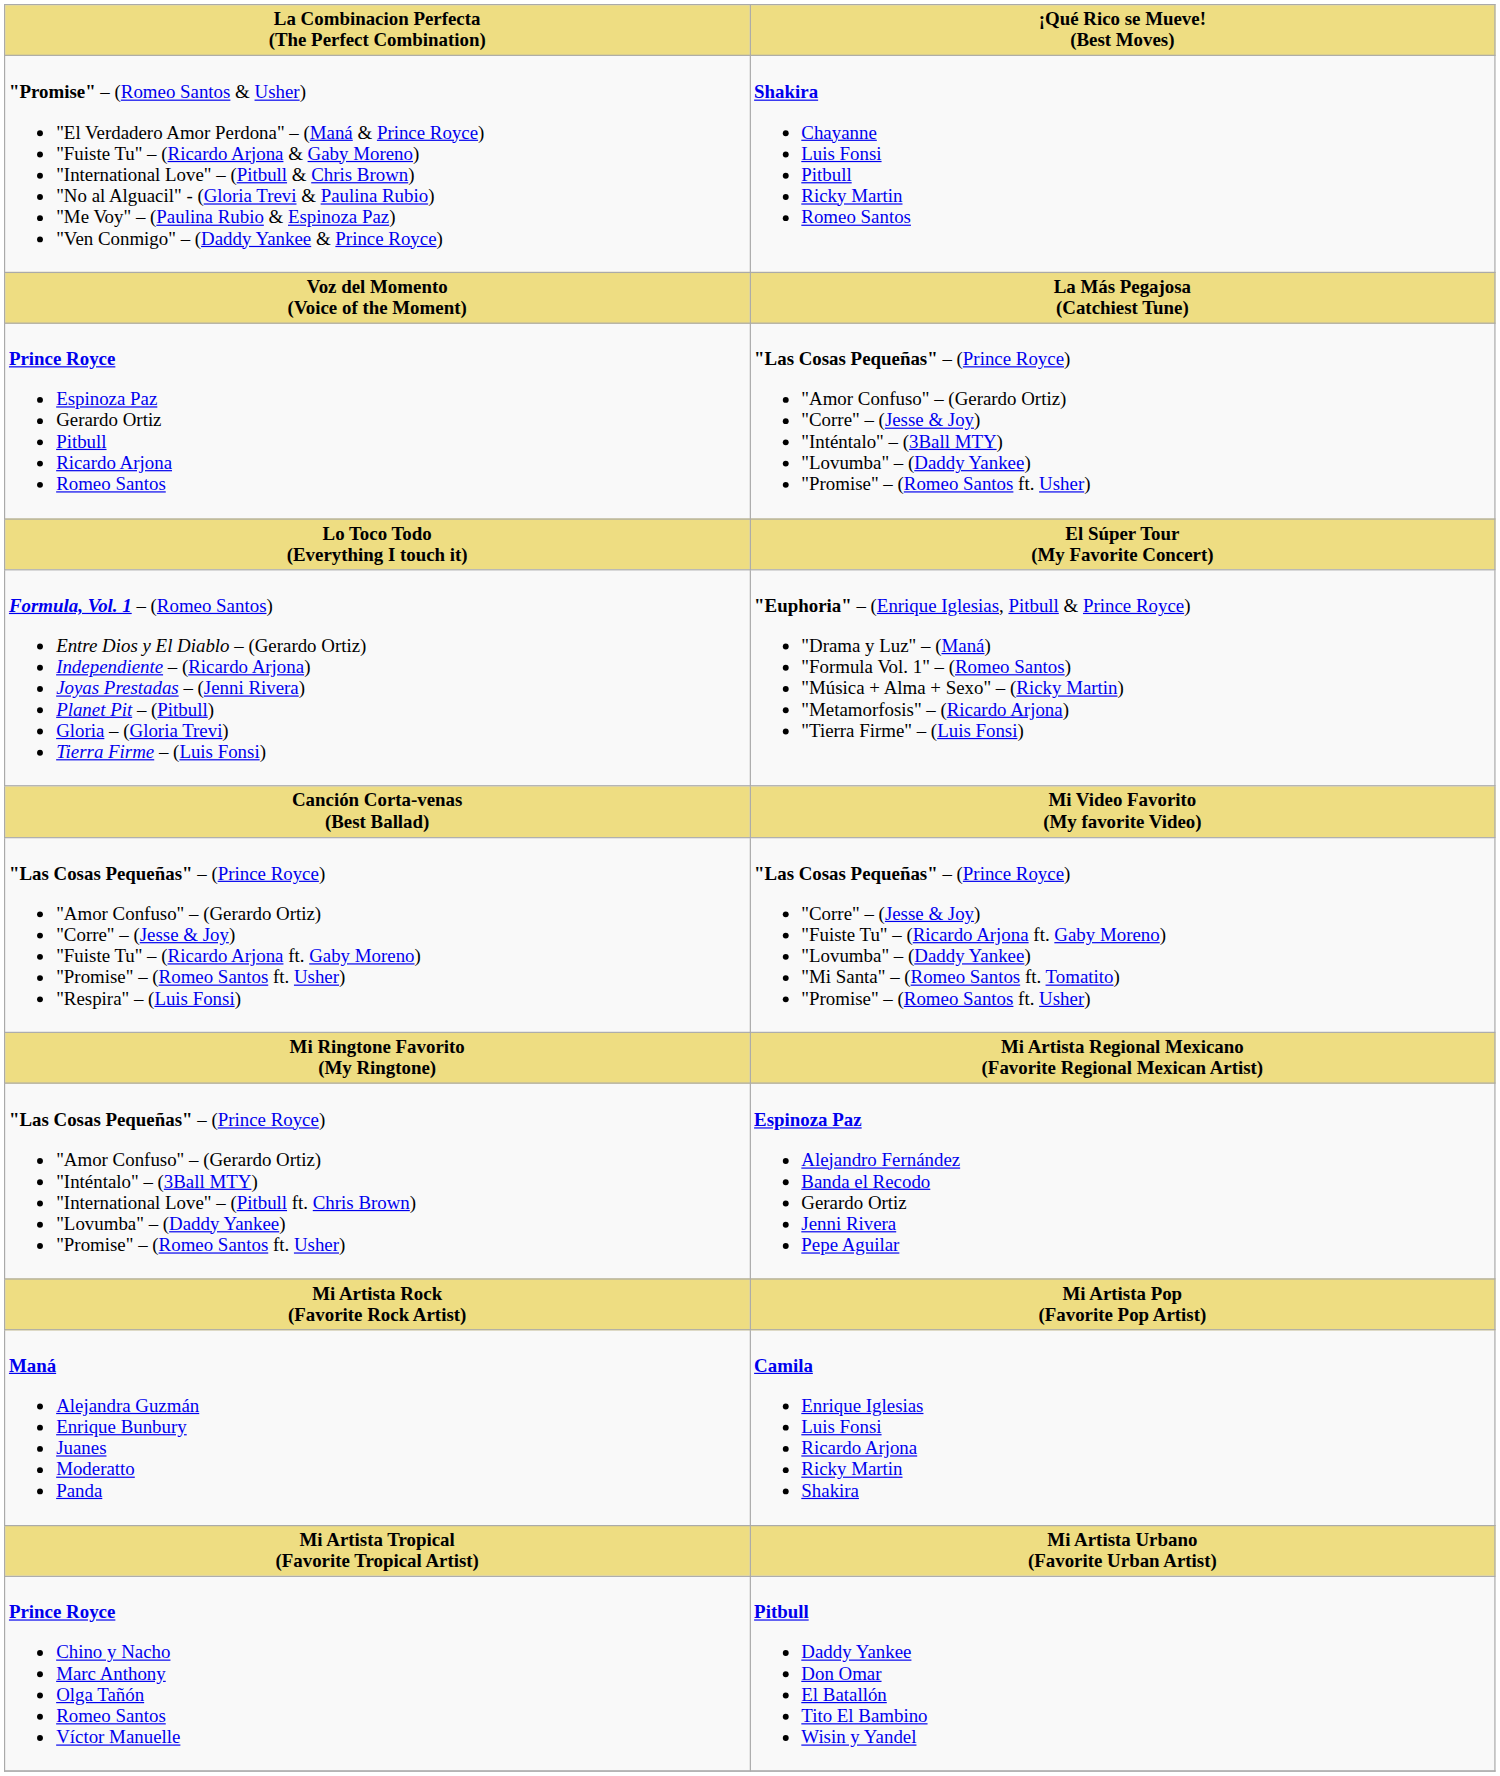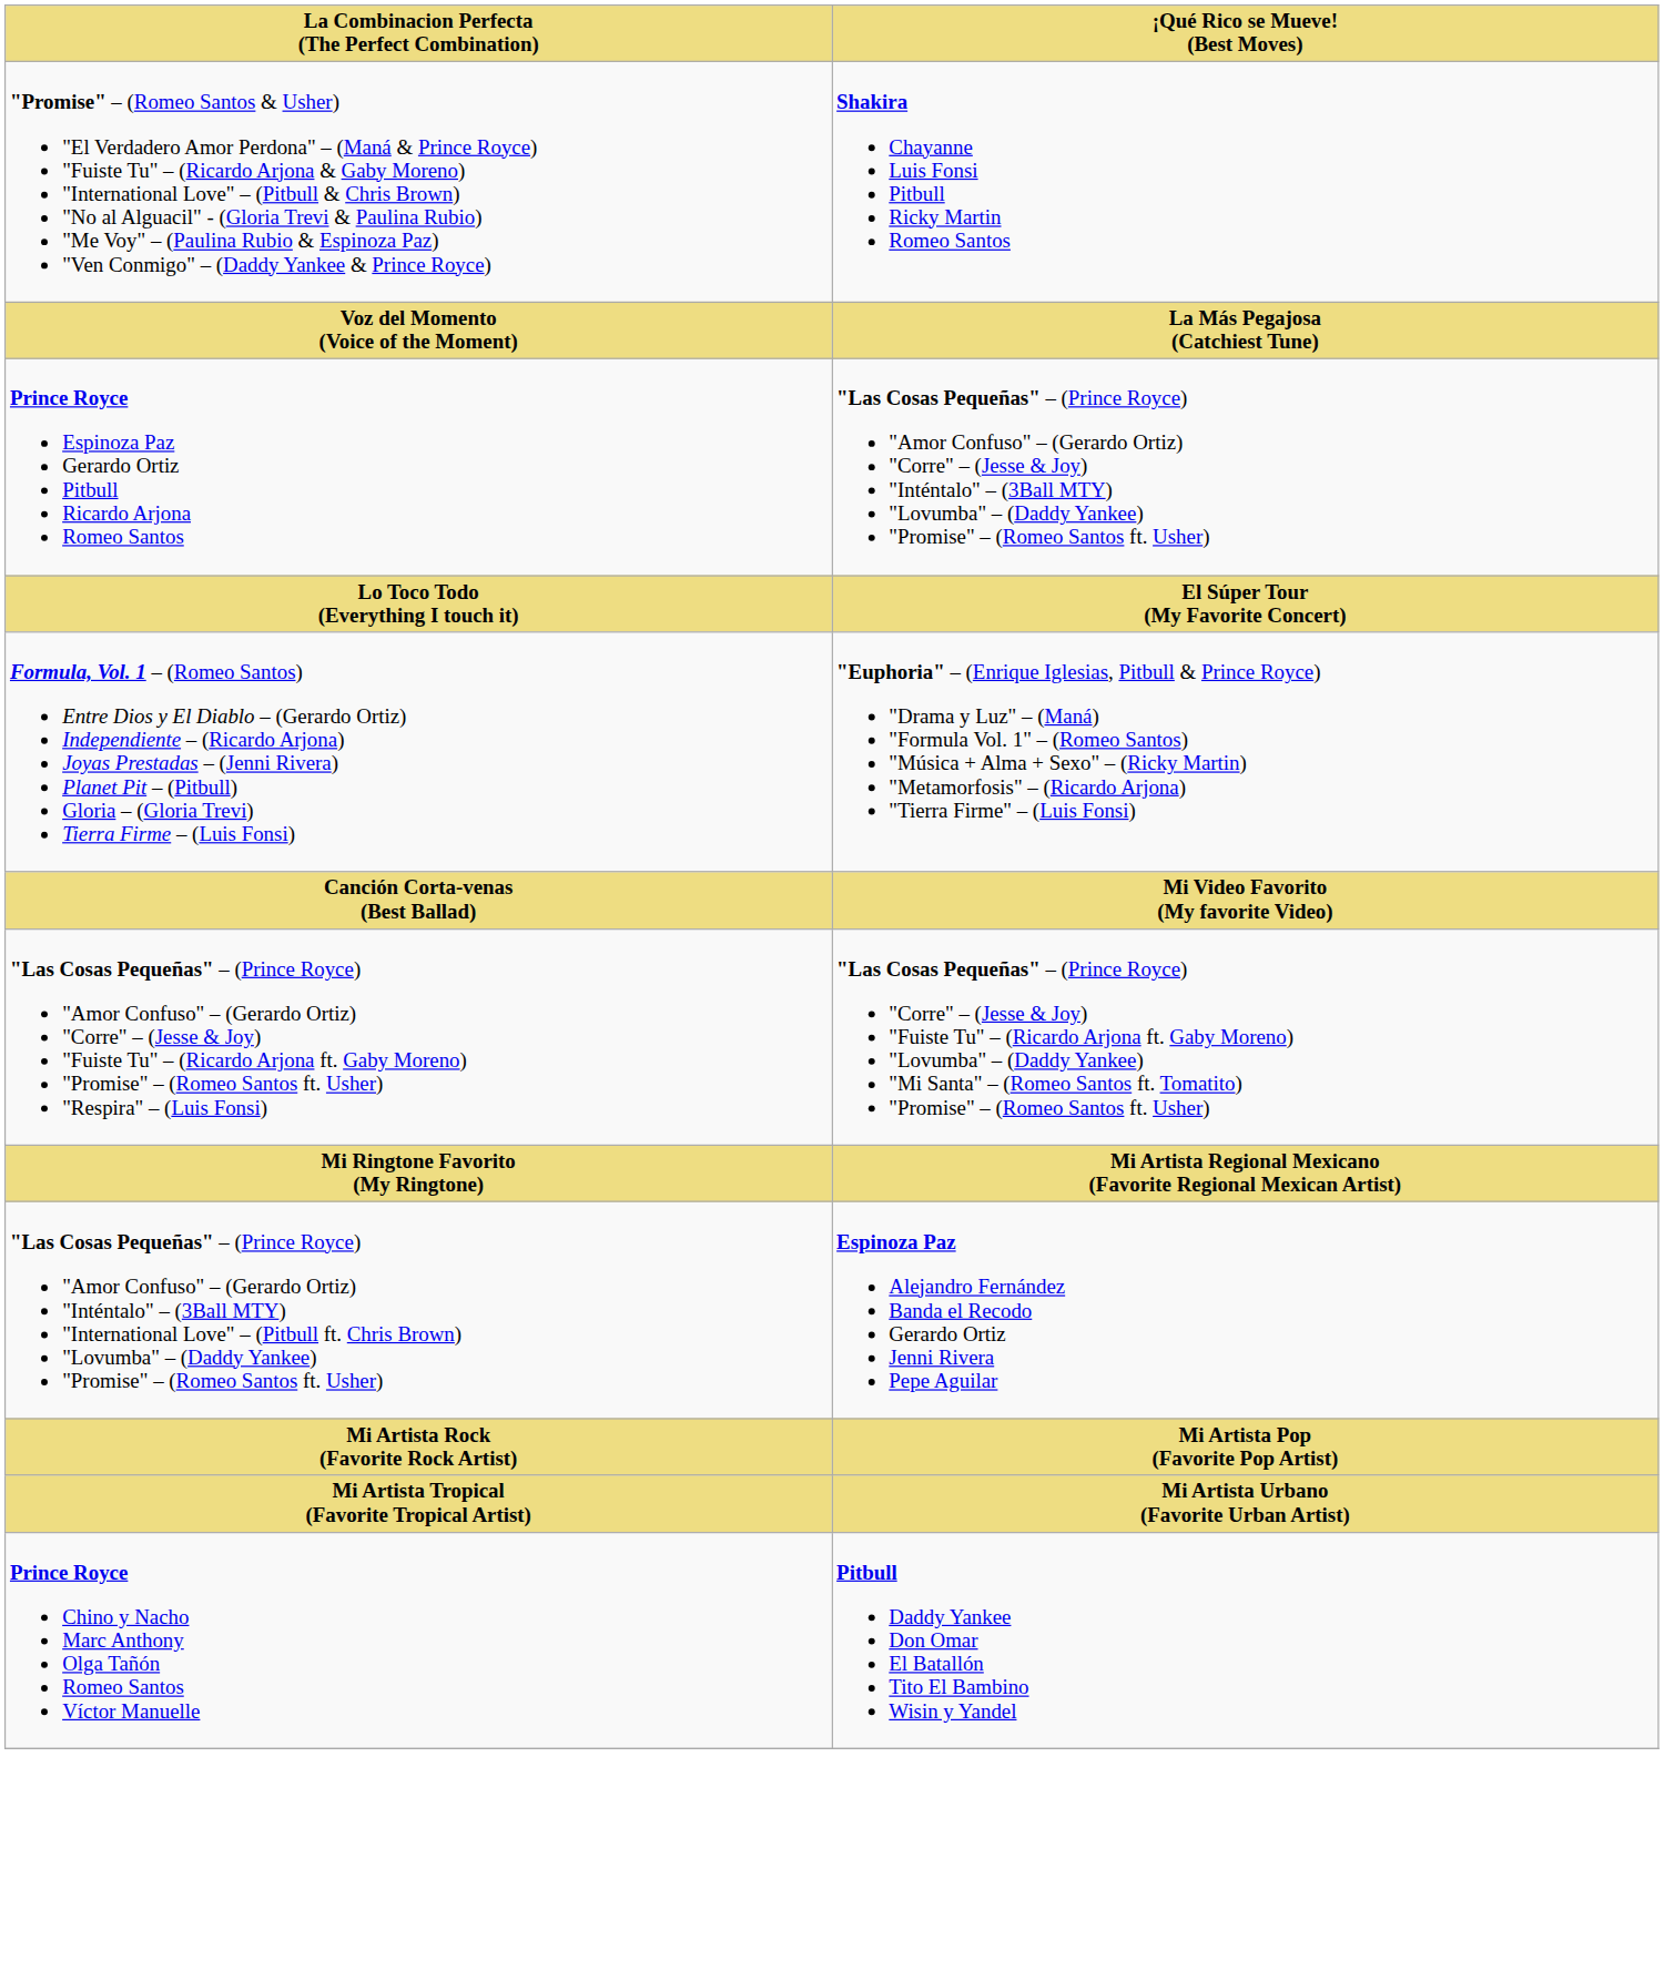 <table class="wikitable" style="width:100%">
 <tr>
 <th style="background:#EEDD82; width:50%">La Combinacion Perfecta<br>(The Perfect Combination)</th>
 <th style="background:#EEDD82; width:50%">¡Qué Rico se Mueve! <br>(Best Moves)</th>
 </tr>
 <tr>
 <td valign="top"><br><strong>"Promise"</strong> – (<a href='#'>Romeo Santos</a> & <a href='#'>Usher</a>)<ul><li>"El Verdadero Amor Perdona" – (<a href='#'>Maná</a> & <a href='#'>Prince Royce</a>)</li><li>"Fuiste Tu" – (<a href='#'>Ricardo Arjona</a> & <a href='#'>Gaby Moreno</a>)</li><li>"International Love" – (<a href='#'>Pitbull</a> & <a href='#'>Chris Brown</a>)</li><li>"No al Alguacil" - (<a href='#'>Gloria Trevi</a> & <a href='#'>Paulina Rubio</a>)</li><li>"Me Voy" – (<a href='#'>Paulina Rubio</a> & <a href='#'>Espinoza Paz</a>)</li><li>"Ven Conmigo" – (<a href='#'>Daddy Yankee</a> & <a href='#'>Prince Royce</a>)</li></ul></td>
 <td valign="top"><br><strong><a href='#'>Shakira</a></strong><ul><li><a href='#'>Chayanne</a></li><li><a href='#'>Luis Fonsi</a></li><li><a href='#'>Pitbull</a></li><li><a href='#'>Ricky Martin</a></li><li><a href='#'>Romeo Santos</a></li></ul></td>
 </tr>
 <tr>
 <th style="background:#EEDD82; width:50%">Voz del Momento<br>(Voice of the Moment)</th>
 <th style="background:#EEDD82; width:50%">La Más Pegajosa<br>(Catchiest Tune)</th>
 </tr>
 <tr ]>
 <td valign="top"><br><strong><a href='#'>Prince Royce</a></strong><ul><li><a href='#'>Espinoza Paz</a></li><li>Gerardo Ortiz</li><li><a href='#'>Pitbull</a></li><li><a href='#'>Ricardo Arjona</a></li><li><a href='#'>Romeo Santos</a></li></ul></td>
 <td valign="top"><br><strong>"Las Cosas Pequeñas"</strong> – (<a href='#'>Prince Royce</a>)<ul><li>"Amor Confuso" – (Gerardo Ortiz)</li><li>"Corre" – (<a href='#'>Jesse & Joy</a>)</li><li>"Inténtalo" – (<a href='#'>3Ball MTY</a>)</li><li>"Lovumba" – (<a href='#'>Daddy Yankee</a>)</li><li>"Promise" – (<a href='#'>Romeo Santos</a> ft. <a href='#'>Usher</a>)</li></ul></td>
 </tr>
 <tr>
 <th style="background:#EEDD82; width:50%">Lo Toco Todo<br>(Everything I touch it)</th>
 <th style="background:#EEDD82; width:50%">El Súper Tour <br>(My Favorite Concert)</th>
 </tr>
 <tr>
 <td valign="top"><br><strong><em><a href='#'>Formula, Vol. 1</a></em></strong> – (<a href='#'>Romeo Santos</a>)<ul><li><em>Entre Dios y El Diablo</em> – (Gerardo Ortiz)</li><li><em><a href='#'>Independiente</a></em> – (<a href='#'>Ricardo Arjona</a>)</li><li><em><a href='#'>Joyas Prestadas</a></em> – (<a href='#'>Jenni Rivera</a>)</li><li><em><a href='#'>Planet Pit</a></em> – (<a href='#'>Pitbull</a>)</li><li><a href='#'>Gloria</a> – (<a href='#'>Gloria Trevi</a>)</li><li><em><a href='#'>Tierra Firme</a></em> – (<a href='#'>Luis Fonsi</a>)</li></ul></td>
 <td valign="top"><br><strong>"Euphoria"</strong> – (<a href='#'>Enrique Iglesias</a>, <a href='#'>Pitbull</a> & <a href='#'>Prince Royce</a>)<ul><li>"Drama y Luz" – (<a href='#'>Maná</a>)</li><li>"Formula Vol. 1" – (<a href='#'>Romeo Santos</a>)</li><li>"Música + Alma + Sexo" – (<a href='#'>Ricky Martin</a>)</li><li>"Metamorfosis" – (<a href='#'>Ricardo Arjona</a>)</li><li>"Tierra Firme" – (<a href='#'>Luis Fonsi</a>)</li></ul></td>
 </tr>
 <tr>
 <th style="background:#EEDD82; width:50%">Canción Corta-venas <br>(Best Ballad)</th>
 <th style="background:#EEDD82; width:50%">Mi Video Favorito <br>(My favorite Video)</th>
 </tr>
 <tr>
 <td valign="top"><br><strong>"Las Cosas Pequeñas"</strong> – (<a href='#'>Prince Royce</a>)<ul><li>"Amor Confuso" – (Gerardo Ortiz)</li><li>"Corre" – (<a href='#'>Jesse & Joy</a>)</li><li>"Fuiste Tu" – (<a href='#'>Ricardo Arjona</a> ft. <a href='#'>Gaby Moreno</a>)</li><li>"Promise" – (<a href='#'>Romeo Santos</a> ft. <a href='#'>Usher</a>)</li><li>"Respira" – (<a href='#'>Luis Fonsi</a>)</li></ul></td>
 <td valign="top"><br><strong>"Las Cosas Pequeñas"</strong> – (<a href='#'>Prince Royce</a>)<ul><li>"Corre" – (<a href='#'>Jesse & Joy</a>)</li><li>"Fuiste Tu" – (<a href='#'>Ricardo Arjona</a> ft. <a href='#'>Gaby Moreno</a>)</li><li>"Lovumba" – (<a href='#'>Daddy Yankee</a>)</li><li>"Mi Santa" – (<a href='#'>Romeo Santos</a> ft. <a href='#'>Tomatito</a>)</li><li>"Promise" – (<a href='#'>Romeo Santos</a> ft. <a href='#'>Usher</a>)</li></ul></td>
 </tr>
 <tr>
 <th style="background:#EEDD82; width:50%">Mi Ringtone Favorito<br>(My Ringtone)</th>
 <th style="background:#EEDD82; width:50%">Mi Artista Regional Mexicano<br>(Favorite Regional Mexican Artist)</th>
 </tr>
 <tr>
 <td valign="top"><br><strong>"Las Cosas Pequeñas"</strong> – (<a href='#'>Prince Royce</a>)<ul><li>"Amor Confuso" – (Gerardo Ortiz)</li><li>"Inténtalo" – (<a href='#'>3Ball MTY</a>)</li><li>"International Love" – (<a href='#'>Pitbull</a> ft. <a href='#'>Chris Brown</a>)</li><li>"Lovumba" – (<a href='#'>Daddy Yankee</a>)</li><li>"Promise" – (<a href='#'>Romeo Santos</a> ft. <a href='#'>Usher</a>)</li></ul></td>
 <td valign="top"><br><strong><a href='#'>Espinoza Paz</a></strong><ul><li><a href='#'>Alejandro Fernández</a></li><li><a href='#'>Banda el Recodo</a></li><li>Gerardo Ortiz</li><li><a href='#'>Jenni Rivera</a></li><li><a href='#'>Pepe Aguilar</a></li></ul></td>
 </tr>
 <tr>
 <th style="background:#EEDD82; width:50%">Mi Artista Rock<br>(Favorite Rock Artist)</th>
 <th style="background:#EEDD82; width:50%">Mi Artista Pop<br>(Favorite Pop Artist)</th>
 </tr>
 <tr>
-<td valign="top"><br><strong><a href='#'>Maná</a></strong><ul><li><a href='#'>Alejandra Guzmán</a></li><li><a href='#'>Enrique Bunbury</a></li><li><a href='#'>Juanes</a></li><li><a href='#'>Moderatto</a></li><li><a href='#'>Panda</a></li></ul></td>
-<td valign="top"><br><strong><a href='#'>Camila</a></strong><ul><li><a href='#'>Enrique Iglesias</a></li><li><a href='#'>Luis Fonsi</a></li><li><a href='#'>Ricardo Arjona</a></li><li><a href='#'>Ricky Martin</a></li><li><a href='#'>Shakira</a></li></ul></td>
-</tr>
-<tr>
 <th style="background:#EEDD82; width:50%">Mi Artista Tropical<br>(Favorite Tropical Artist)</th>
 <th style="background:#EEDD82; width:50%">Mi Artista Urbano<br>(Favorite Urban Artist)</th>
 </tr>
 <tr>
 <td valign="top"><br><strong><a href='#'>Prince Royce</a></strong><ul><li><a href='#'>Chino y Nacho</a></li><li><a href='#'>Marc Anthony</a></li><li><a href='#'>Olga Tañón</a></li><li><a href='#'>Romeo Santos</a></li><li><a href='#'>Víctor Manuelle</a></li></ul></td>
 <td valign="top"><br><strong><a href='#'>Pitbull</a></strong><ul><li><a href='#'>Daddy Yankee</a></li><li><a href='#'>Don Omar</a></li><li><a href='#'>El Batallón</a></li><li><a href='#'>Tito El Bambino</a></li><li><a href='#'>Wisin y Yandel</a></li></ul></td>
 </tr>
 <tr>
 </tr>
 </table>
